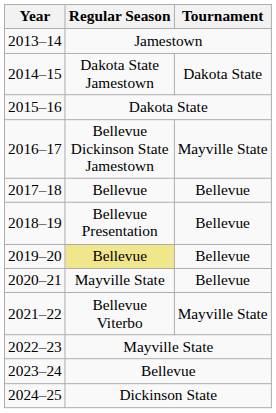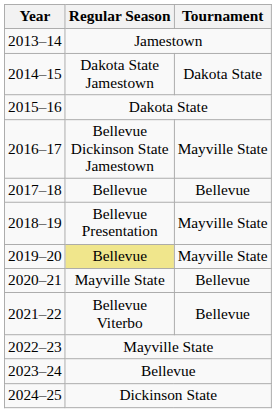 <table class="wikitable" style="text-align:center">
 <tr>
 <th>Year</th>
 <th>Regular Season</th>
 <th>Tournament</th>
 </tr>
 <tr>
 <td>2013–14</td>
 <td colspan="2">Jamestown</td>
 </tr>
 <tr>
 <td>2014–15</td>
 <td>Dakota State<br>Jamestown</td>
 <td>Dakota State</td>
 </tr>
 <tr>
 <td>2015–16</td>
 <td colspan="2">Dakota State</td>
 </tr>
 <tr>
 <td>2016–17</td>
 <td>Bellevue<br>Dickinson State<br>Jamestown</td>
 <td>Mayville State</td>
 </tr>
 <tr>
 <td>2017–18</td>
 <td>Bellevue</td>
 <td>Bellevue</td>
 </tr>
 <tr>
 <td>2018–19</td>
 <td>Bellevue<br>Presentation</td>
-<td>Bellevue</td>
+<td>Mayville State</td>
 </tr>
 <tr>
 <td>2019–20</td>
 <td style="background: khaki;">Bellevue</td>
-<td>Bellevue</td>
+<td>Mayville State</td>
 </tr>
 <tr>
 <td>2020–21</td>
 <td>Mayville State</td>
 <td>Bellevue</td>
 </tr>
 <tr>
 <td>2021–22</td>
 <td>Bellevue<br>Viterbo</td>
-<td>Mayville State</td>
+<td>Bellevue</td>
 </tr>
 <tr>
 <td>2022–23</td>
 <td colspan="2">Mayville State</td>
 </tr>
 <tr>
 <td>2023–24</td>
 <td colspan="2">Bellevue</td>
 </tr>
 <tr>
 <td>2024–25</td>
 <td colspan="2">Dickinson State</td>
 </tr>
 </table>
